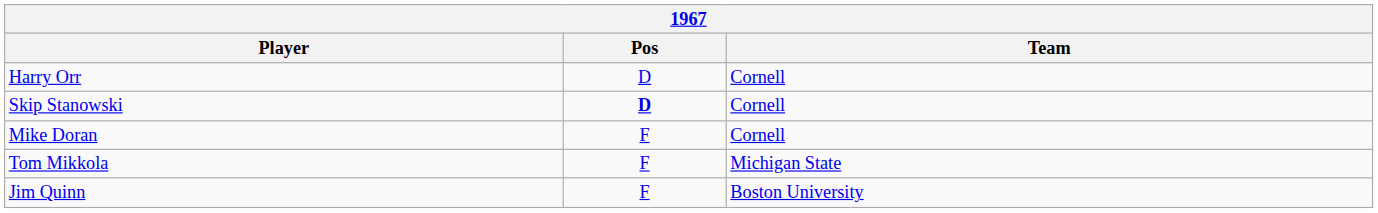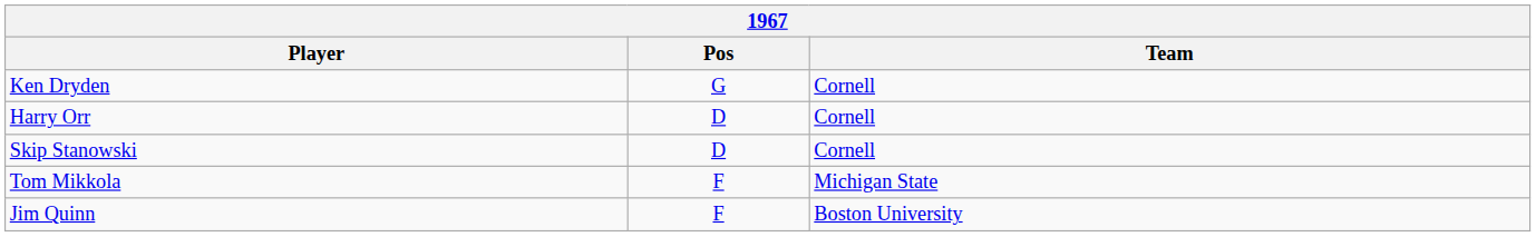 <table class="wikitable" width=95%>
 <tr>
 <th colspan=3><a href='#'>1967</a></th>
 </tr>
 <tr>
 <th>Player</th>
 <th>Pos</th>
 <th>Team</th>
 </tr>
 <tr>
+<td><a href='#'>Ken Dryden</a></td>
+<td style="text-align:center;"><a href='#'>G</a></td>
+<td><a href='#'>Cornell</a></td>
+</tr>
+<tr>
 <td><a href='#'>Harry Orr</a></td>
 <td style="text-align:center;"><a href='#'>D</a></td>
 <td><a href='#'>Cornell</a></td>
 </tr>
 <tr>
 <td><a href='#'>Skip Stanowski</a></td>
-<td style="text-align:center;"><strong><a href='#'>D</a></strong></td>
-<td><a href='#'>Cornell</a></td>
-</tr>
-<tr>
-<td><a href='#'>Mike Doran</a></td>
-<td style="text-align:center;"><a href='#'>F</a></td>
+<td style="text-align:center;"><a href='#'>D</a></td>
 <td><a href='#'>Cornell</a></td>
 </tr>
 <tr>
 <td><a href='#'>Tom Mikkola</a></td>
 <td style="text-align:center;"><a href='#'>F</a></td>
 <td><a href='#'>Michigan State</a></td>
 </tr>
 <tr>
 <td><a href='#'>Jim Quinn</a></td>
 <td style="text-align:center;"><a href='#'>F</a></td>
 <td><a href='#'>Boston University</a></td>
 </tr>
 </table>
